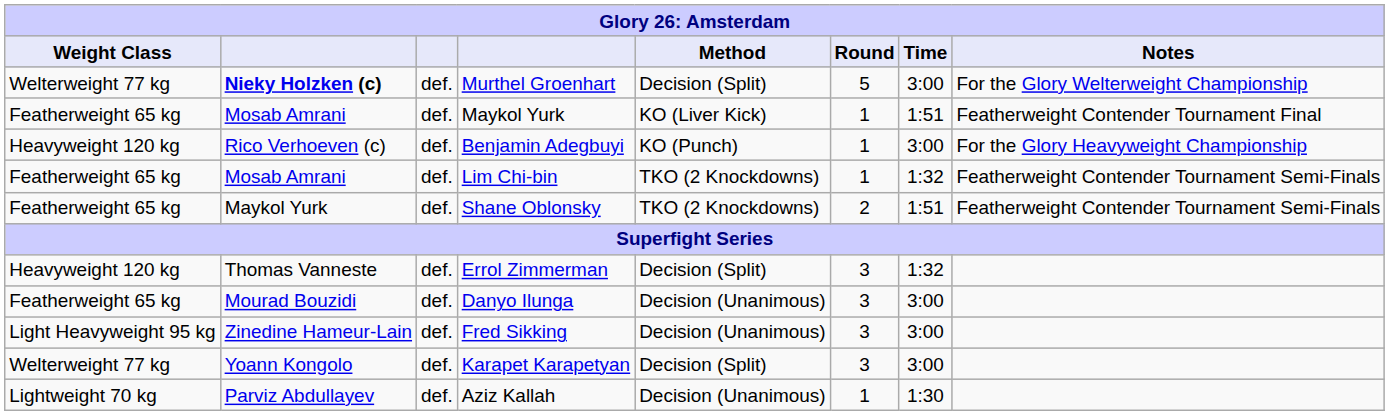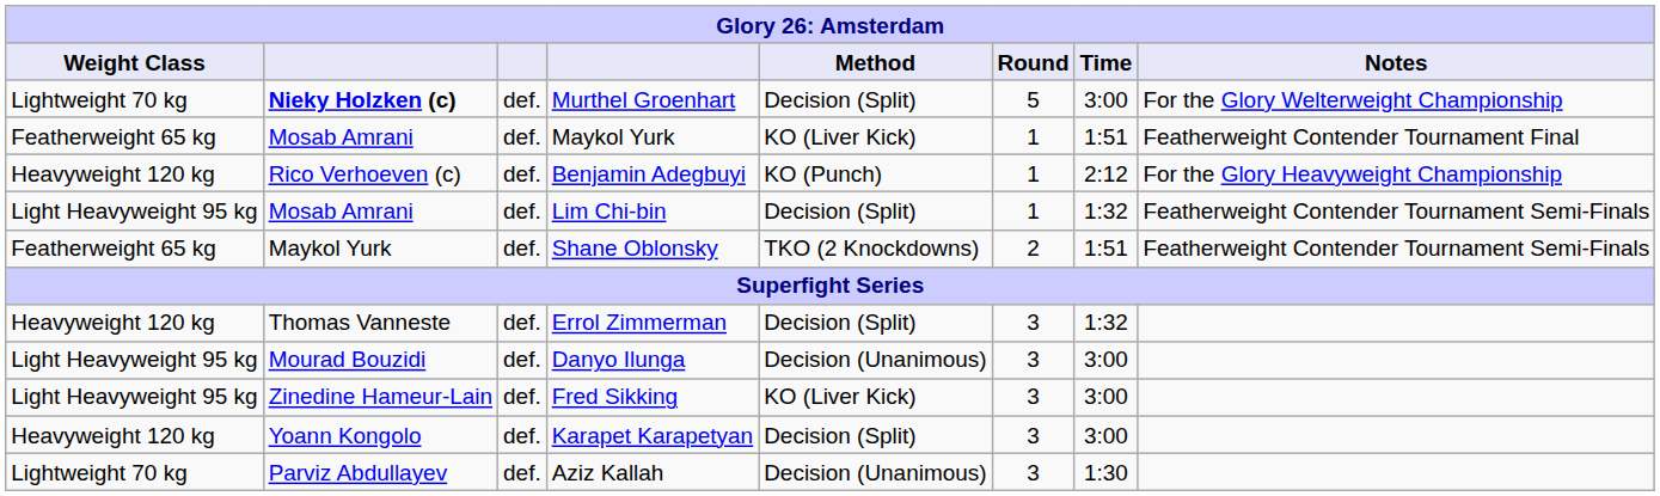 <table class="wikitable" style="font-size: 80%;">
 <tr>
 <th colspan="8" style="background-color: #ccf; color: #000080; text-align: center;"><strong>Glory 26: Amsterdam</strong></th>
 </tr>
 <tr>
 <th colspan="1" style="background-color: #E6E8FA; color: #000000; text-align: center;">Weight Class</th>
 <th colspan="1" style="background-color: #E6E8FA; color: #000000; text-align: center;"></th>
 <th colspan="1" style="background-color: #E6E8FA; color: #000000; text-align: center;"></th>
 <th colspan="1" style="background-color: #E6E8FA; color: #000000; text-align: center;"></th>
 <th colspan="1" style="background-color: #E6E8FA; color: #000000; text-align: center;">Method</th>
 <th colspan="1" style="background-color: #E6E8FA; color: #000000; text-align: center;">Round</th>
 <th colspan="1" style="background-color: #E6E8FA; color: #000000; text-align: center;">Time</th>
 <th colspan="1" style="background-color: #E6E8FA; color: #000000; text-align: center;">Notes</th>
 </tr>
 <tr>
-<td>Welterweight 77 kg</td>
+<td>Lightweight 70 kg</td>
 <td><strong> <a href='#'>Nieky Holzken</a> (c)</strong></td>
 <td align=center>def.</td>
 <td> <a href='#'>Murthel Groenhart</a></td>
 <td>Decision (Split)</td>
 <td align=center>5</td>
 <td align=center>3:00</td>
 <td>For the <a href='#'>Glory Welterweight Championship</a></td>
 </tr>
 <tr>
 <td>Featherweight 65 kg</td>
 <td> <a href='#'>Mosab Amrani</a></td>
 <td align=center>def.</td>
 <td> Maykol Yurk</td>
 <td>KO (Liver Kick)</td>
 <td align=center>1</td>
 <td align=center>1:51</td>
 <td>Featherweight Contender Tournament Final</td>
 </tr>
 <tr>
 <td>Heavyweight 120 kg</td>
 <td> <a href='#'>Rico Verhoeven</a> (c)</td>
 <td align=center>def.</td>
 <td> <a href='#'>Benjamin Adegbuyi</a></td>
 <td>KO (Punch)</td>
 <td align=center>1</td>
-<td align=center>3:00</td>
+<td align=center>2:12</td>
 <td>For the <a href='#'>Glory Heavyweight Championship</a></td>
 </tr>
 <tr>
-<td>Featherweight 65 kg</td>
+<td>Light Heavyweight 95 kg</td>
 <td> <a href='#'>Mosab Amrani</a></td>
 <td align=center>def.</td>
 <td> <a href='#'>Lim Chi-bin</a></td>
-<td>TKO (2 Knockdowns)</td>
+<td>Decision (Split)</td>
 <td align=center>1</td>
 <td align=center>1:32</td>
 <td>Featherweight Contender Tournament Semi-Finals</td>
 </tr>
 <tr>
 <td>Featherweight 65 kg</td>
 <td> Maykol Yurk</td>
 <td align=center>def.</td>
 <td> <a href='#'>Shane Oblonsky</a></td>
 <td>TKO (2 Knockdowns)</td>
 <td align=center>2</td>
 <td align=center>1:51</td>
 <td>Featherweight Contender Tournament Semi-Finals</td>
 </tr>
 <tr>
 <th colspan="8" style="background-color: #ccf; color: #000080; text-align: center;"><strong>Superfight Series</strong></th>
 </tr>
 <tr>
 <td>Heavyweight 120 kg</td>
 <td> Thomas Vanneste</td>
 <td align=center>def.</td>
 <td> <a href='#'>Errol Zimmerman</a></td>
 <td>Decision (Split)</td>
 <td align=center>3</td>
 <td align=center>1:32</td>
 <td></td>
 </tr>
 <tr>
-<td>Featherweight 65 kg</td>
+<td>Light Heavyweight 95 kg</td>
 <td> <a href='#'>Mourad Bouzidi</a></td>
 <td align=center>def.</td>
 <td> <a href='#'>Danyo Ilunga</a></td>
 <td>Decision (Unanimous)</td>
 <td align=center>3</td>
 <td align=center>3:00</td>
 <td></td>
 </tr>
 <tr>
 <td>Light Heavyweight 95 kg</td>
 <td> <a href='#'>Zinedine Hameur-Lain</a></td>
 <td align=center>def.</td>
 <td> <a href='#'>Fred Sikking</a></td>
-<td>Decision (Unanimous)</td>
+<td>KO (Liver Kick)</td>
 <td align=center>3</td>
 <td align=center>3:00</td>
 <td></td>
 </tr>
 <tr>
-<td>Welterweight 77 kg</td>
+<td>Heavyweight 120 kg</td>
 <td> <a href='#'>Yoann Kongolo</a></td>
 <td align=center>def.</td>
 <td> <a href='#'>Karapet Karapetyan</a></td>
 <td>Decision (Split)</td>
 <td align=center>3</td>
 <td align=center>3:00</td>
 <td></td>
 </tr>
 <tr>
 <td>Lightweight 70 kg</td>
 <td> <a href='#'>Parviz Abdullayev</a></td>
 <td align=center>def.</td>
 <td> Aziz Kallah</td>
 <td>Decision (Unanimous)</td>
-<td align=center>1</td>
+<td align=center>3</td>
 <td align=center>1:30</td>
 <td></td>
 </tr>
 </table>
